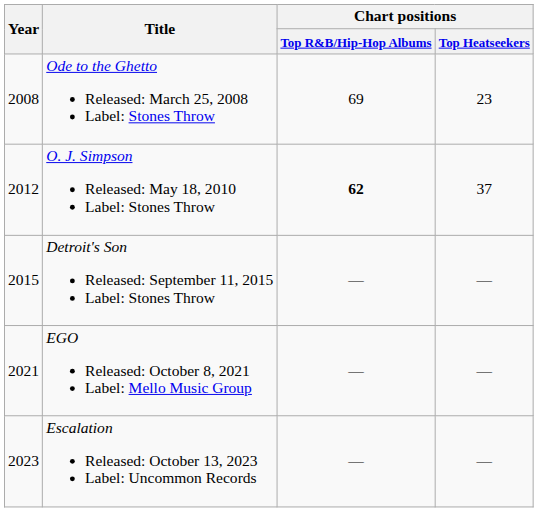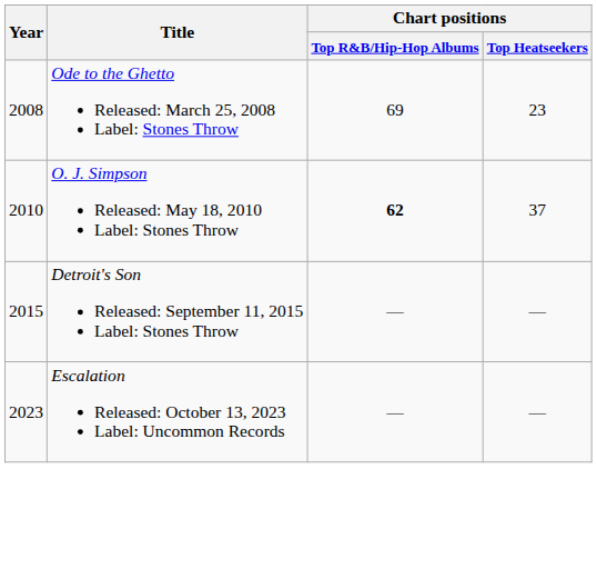 <table class="wikitable">
 <tr>
 <th rowspan="2">Year</th>
 <th rowspan="2">Title</th>
 <th colspan="2">Chart positions</th>
 </tr>
 <tr>
 <th><small><a href='#'>Top R&B/Hip-Hop Albums</a></small></th>
 <th><small><a href='#'>Top Heatseekers</a></small></th>
 </tr>
 <tr>
 <td>2008</td>
 <td><em><a href='#'>Ode to the Ghetto</a></em><br><ul><li>Released: March 25, 2008</li><li>Label: <a href='#'>Stones Throw</a></li></ul></td>
 <td style="text-align:center;">69</td>
 <td style="text-align:center;">23</td>
 </tr>
 <tr>
-<td>2012</td>
+<td>2010</td>
 <td><em><a href='#'>O. J. Simpson</a></em> <br><ul><li>Released: May 18, 2010</li><li>Label: Stones Throw</li></ul></td>
 <td style="text-align:center;"><strong>62</strong></td>
 <td style="text-align:center;">37</td>
 </tr>
 <tr>
 <td>2015</td>
 <td><em>Detroit's Son</em> <br><ul><li>Released: September 11, 2015</li><li>Label: Stones Throw</li></ul></td>
 <td style="text-align:center;">—</td>
 <td style="text-align:center;">—</td>
 </tr>
 <tr>
-<td>2021</td>
-<td><em>EGO</em> <br><ul><li>Released: October 8, 2021</li><li>Label: <a href='#'>Mello Music Group</a></li></ul></td>
-<td style="text-align:center;">—</td>
-<td style="text-align:center;">—</td>
-</tr>
-<tr>
 <td>2023</td>
 <td><em>Escalation</em> <br><ul><li>Released: October 13, 2023</li><li>Label: Uncommon Records</li></ul></td>
 <td style="text-align:center;">—</td>
 <td style="text-align:center;">—</td>
 </tr>
 </table>
